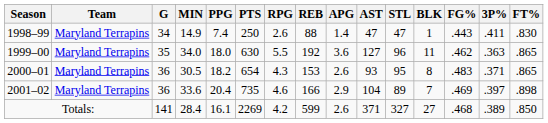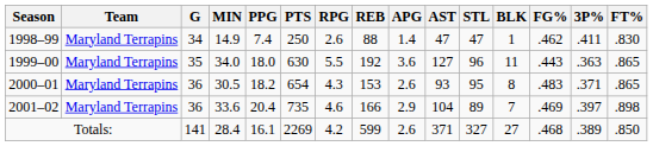 <table class="wikitable" style="text-align: center;">
 <tr>
 <th>Season</th>
 <th>Team</th>
 <th>G</th>
 <th>MIN</th>
 <th>PPG</th>
 <th>PTS</th>
 <th>RPG</th>
 <th>REB</th>
 <th>APG</th>
 <th>AST</th>
 <th>STL</th>
 <th>BLK</th>
 <th>FG%</th>
 <th>3P%</th>
 <th>FT%</th>
 </tr>
 <tr>
 <td>1998–99</td>
 <td><a href='#'>Maryland Terrapins</a></td>
 <td>34</td>
 <td>14.9</td>
 <td>7.4</td>
 <td>250</td>
 <td>2.6</td>
 <td>88</td>
 <td>1.4</td>
 <td>47</td>
 <td>47</td>
 <td>1</td>
-<td>.443</td>
+<td>.462</td>
 <td>.411</td>
 <td>.830</td>
 </tr>
 <tr>
 <td>1999–00</td>
 <td><a href='#'>Maryland Terrapins</a></td>
 <td>35</td>
 <td>34.0</td>
 <td>18.0</td>
 <td>630</td>
 <td>5.5</td>
 <td>192</td>
 <td>3.6</td>
 <td>127</td>
 <td>96</td>
 <td>11</td>
-<td>.462</td>
+<td>.443</td>
 <td>.363</td>
 <td>.865</td>
 </tr>
 <tr>
 <td>2000–01</td>
 <td><a href='#'>Maryland Terrapins</a></td>
 <td>36</td>
 <td>30.5</td>
 <td>18.2</td>
 <td>654</td>
 <td>4.3</td>
 <td>153</td>
 <td>2.6</td>
 <td>93</td>
 <td>95</td>
 <td>8</td>
 <td>.483</td>
 <td>.371</td>
 <td>.865</td>
 </tr>
 <tr>
 <td>2001–02</td>
 <td><a href='#'>Maryland Terrapins</a></td>
 <td>36</td>
 <td>33.6</td>
 <td>20.4</td>
 <td>735</td>
 <td>4.6</td>
 <td>166</td>
 <td>2.9</td>
 <td>104</td>
 <td>89</td>
 <td>7</td>
 <td>.469</td>
 <td>.397</td>
 <td>.898</td>
 </tr>
 <tr>
 <td colspan=2>Totals:</td>
 <td>141</td>
 <td>28.4</td>
 <td>16.1</td>
 <td>2269</td>
 <td>4.2</td>
 <td>599</td>
 <td>2.6</td>
 <td>371</td>
 <td>327</td>
 <td>27</td>
 <td>.468</td>
 <td>.389</td>
 <td>.850</td>
 </tr>
 </table>
